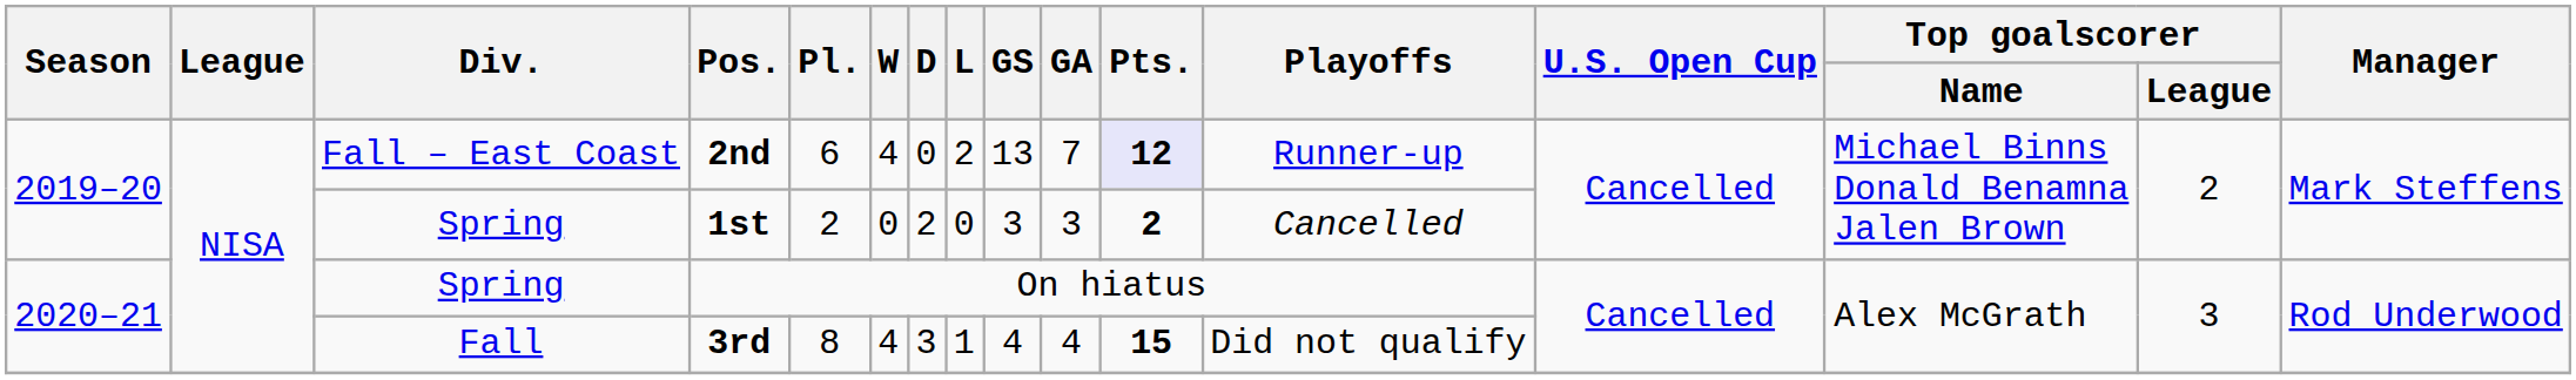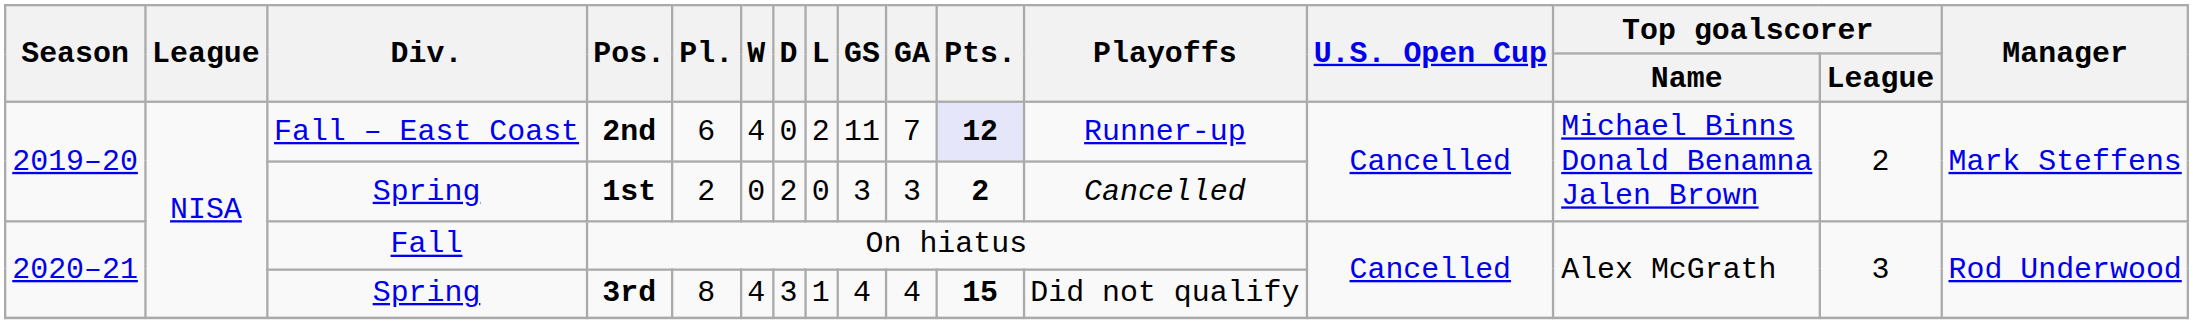 <table class="wikitable" style="text-align:center">
 <tr>
 <th rowspan="2">Season</th>
 <th rowspan="2">League</th>
 <th rowspan="2">Div.</th>
 <th rowspan="2">Pos.</th>
 <th rowspan="2">Pl.</th>
 <th rowspan="2">W</th>
 <th rowspan="2">D</th>
 <th rowspan="2">L</th>
 <th rowspan="2">GS</th>
 <th rowspan="2">GA</th>
 <th rowspan="2">Pts.</th>
 <th rowspan="2">Playoffs</th>
 <th rowspan="2"><a href='#'>U.S. Open Cup</a></th>
 <th colspan="2">Top goalscorer</th>
 <th rowspan="2">Manager</th>
 </tr>
 <tr>
 <th>Name</th>
 <th>League</th>
 </tr>
 <tr>
 <td rowspan="2"><a href='#'>2019–20</a></td>
 <td rowspan="4"><a href='#'>NISA</a></td>
 <td><a href='#'>Fall – East Coast</a></td>
 <td><strong>2nd</strong></td>
 <td>6</td>
 <td>4</td>
 <td>0</td>
 <td>2</td>
-<td>13</td>
+<td>11</td>
 <td>7</td>
 <td style="background: lavender;"><strong>12</strong></td>
 <td><a href='#'>Runner-up</a></td>
 <td rowspan="2"><a href='#'>Cancelled</a></td>
 <td rowspan="2" align=left> <a href='#'>Michael Binns</a><br> <a href='#'>Donald Benamna</a><br> <a href='#'>Jalen Brown</a></td>
 <td rowspan="2">2</td>
 <td rowspan="2"> <a href='#'>Mark Steffens</a></td>
 </tr>
 <tr>
 <td><a href='#'>Spring</a></td>
 <td><strong>1st</strong></td>
 <td>2</td>
 <td>0</td>
 <td>2</td>
 <td>0</td>
 <td>3</td>
 <td>3</td>
 <td><strong>2</strong></td>
 <td><em>Cancelled</em></td>
 </tr>
 <tr>
 <td rowspan="2"><a href='#'>2020–21</a></td>
-<td><a href='#'>Spring</a></td>
+<td><a href='#'>Fall</a></td>
 <td colspan="9" style="text-align:center;">On hiatus</td>
 <td rowspan="2"><a href='#'>Cancelled</a></td>
 <td rowspan="2" align=left> Alex McGrath</td>
 <td rowspan="2">3</td>
 <td rowspan="2"> <a href='#'>Rod Underwood</a></td>
 </tr>
 <tr>
-<td><a href='#'>Fall</a></td>
+<td><a href='#'>Spring</a></td>
 <td><strong>3rd</strong></td>
 <td>8</td>
 <td>4</td>
 <td>3</td>
 <td>1</td>
 <td>4</td>
 <td>4</td>
 <td><strong>15</strong></td>
 <td>Did not qualify</td>
 </tr>
 <tr>
 </tr>
 </table>
